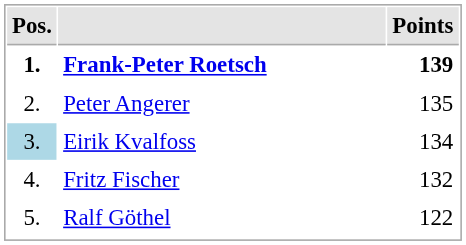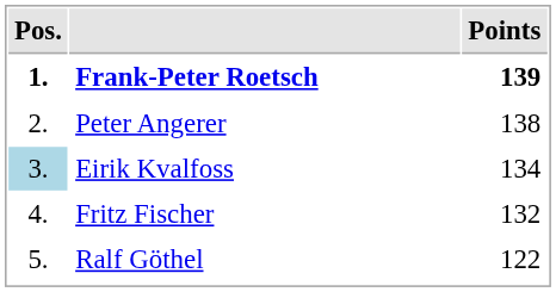 <table cellspacing="1" cellpadding="3" style="border:1px solid #AAAAAA;font-size:90%">
 <tr bgcolor="#E4E4E4">
 <th style="border-bottom:1px solid #AAAAAA" width=10>Pos.</th>
 <th style="border-bottom:1px solid #AAAAAA" width=200></th>
 <th style="border-bottom:1px solid #AAAAAA" width=20>Points</th>
 </tr>
 <tr>
 <td align="center"><strong>1.</strong></td>
 <td> <strong><a href='#'>Frank-Peter Roetsch</a></strong></td>
 <td align="right"><strong>139</strong></td>
 </tr>
 <tr>
 <td align="center">2.</td>
 <td> <a href='#'>Peter Angerer</a></td>
-<td align="right">135</td>
+<td align="right">138</td>
 </tr>
 <tr>
 <td align="center" style="background: lightblue;">3.</td>
 <td> <a href='#'>Eirik Kvalfoss</a></td>
 <td align="right">134</td>
 </tr>
 <tr>
 <td align="center">4.</td>
 <td> <a href='#'>Fritz Fischer</a></td>
 <td align="right">132</td>
 </tr>
 <tr>
 <td align="center">5.</td>
 <td> <a href='#'>Ralf Göthel</a></td>
 <td align="right">122</td>
 </tr>
 <tr>
 </tr>
 </table>
